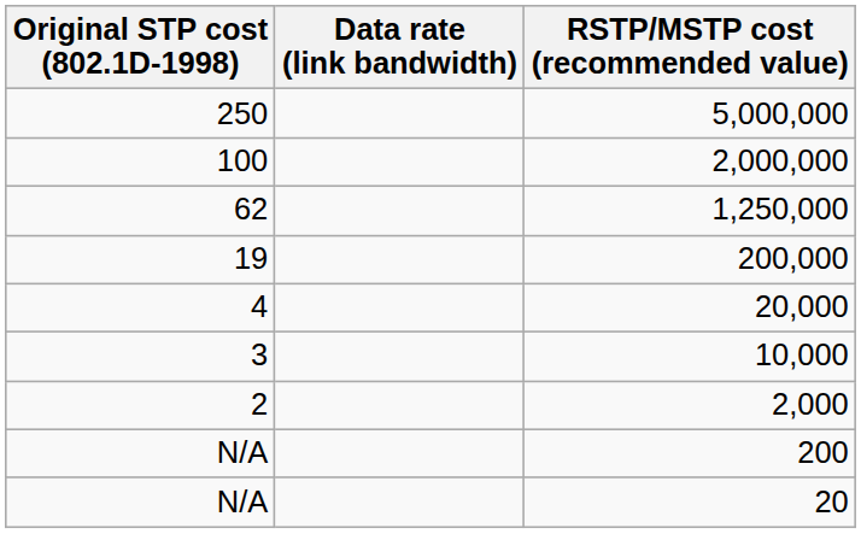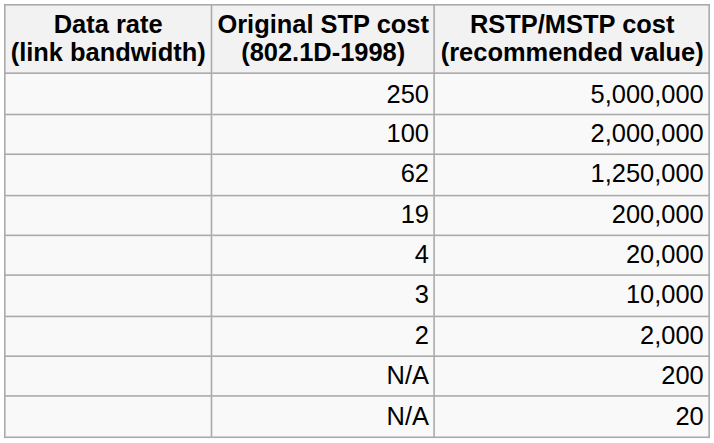 <table class="wikitable floatright" style="text-align: right">
 <tr>
+<th>Data rate<br>(link bandwidth)</th>
 <th>Original STP cost<br>(802.1D-1998)</th>
-<th>Data rate<br>(link bandwidth)</th>
 <th>RSTP/MSTP cost<br>(recommended value)</th>
 </tr>
 <tr>
+<td></td>
 <td>250</td>
-<td></td>
 <td>5,000,000</td>
 </tr>
 <tr>
+<td></td>
 <td>100</td>
-<td></td>
 <td>2,000,000</td>
 </tr>
 <tr>
+<td></td>
 <td>62</td>
-<td></td>
 <td>1,250,000</td>
 </tr>
 <tr>
+<td></td>
 <td>19</td>
-<td></td>
 <td>200,000</td>
 </tr>
 <tr>
+<td></td>
 <td>4</td>
-<td></td>
 <td>20,000</td>
 </tr>
 <tr>
+<td></td>
 <td>3</td>
-<td></td>
 <td>10,000</td>
 </tr>
 <tr>
+<td></td>
 <td>2</td>
-<td></td>
 <td>2,000</td>
 </tr>
 <tr>
+<td></td>
 <td>N/A</td>
-<td></td>
 <td>200</td>
 </tr>
 <tr>
+<td></td>
 <td>N/A</td>
-<td></td>
 <td>20</td>
 </tr>
 </table>
